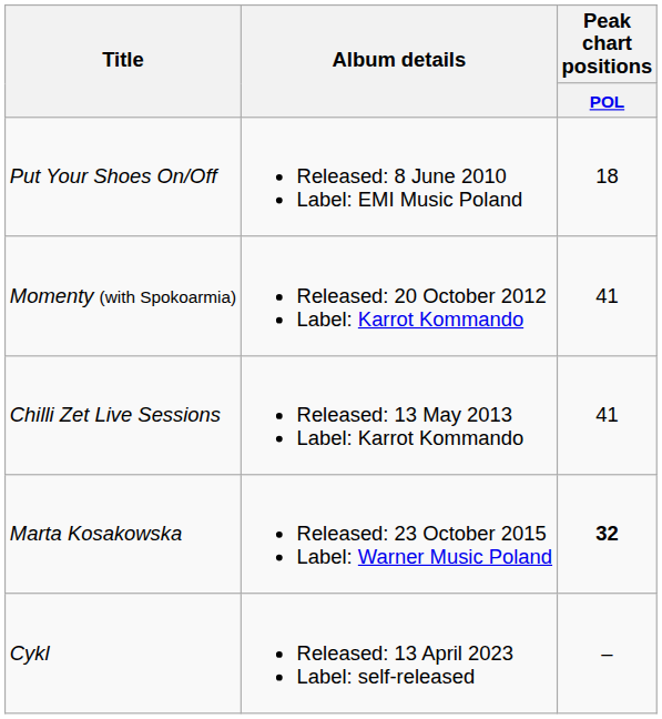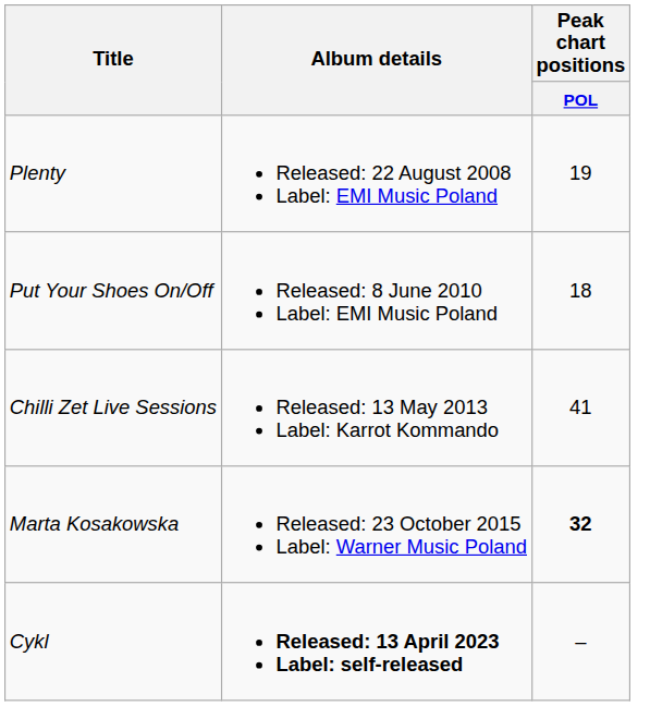 <table class=wikitable>
 <tr>
 <th rowspan=2>Title</th>
 <th rowspan=2>Album details</th>
 <th colspan=1>Peak chart positions</th>
 </tr>
 <tr style="vertical-align:top;line-height:1.2">
 <th width=25px><small><a href='#'>POL</a></small></th>
 </tr>
 <tr>
+<td><em>Plenty</em></td>
+<td><br><ul><li>Released: 22 August 2008</li><li>Label: <a href='#'>EMI Music Poland</a></li></ul></td>
+<td align="center">19</td>
+</tr>
+<tr>
 <td><em>Put Your Shoes On/Off</em></td>
 <td><br><ul><li>Released: 8 June 2010</li><li>Label: EMI Music Poland</li></ul></td>
 <td align="center">18</td>
-</tr>
-<tr>
-<td><em>Momenty</em> <small>(with Spokoarmia)</small></td>
-<td><br><ul><li>Released: 20 October 2012</li><li>Label: <a href='#'>Karrot Kommando</a></li></ul></td>
-<td align="center">41</td>
 </tr>
 <tr>
 <td><em>Chilli Zet Live Sessions</em></td>
 <td><br><ul><li>Released: 13 May 2013</li><li>Label: Karrot Kommando</li></ul></td>
 <td align="center">41</td>
 </tr>
 <tr>
 <td><em>Marta Kosakowska</em></td>
 <td><br><ul><li>Released: 23 October 2015</li><li>Label: <a href='#'>Warner Music Poland</a></li></ul></td>
 <td align="center"><strong>32</strong></td>
 </tr>
 <tr>
 <td><em>Cykl</em></td>
-<td><br><ul><li>Released: 13 April 2023</li><li>Label: self-released</li></ul></td>
+<td><strong><br><ul><li>Released: 13 April 2023</li><li>Label: self-released</li></ul></strong></td>
 <td align="center">–</td>
 </tr>
 </table>
